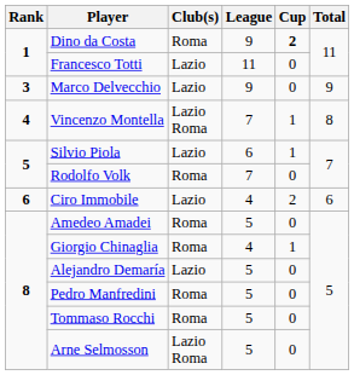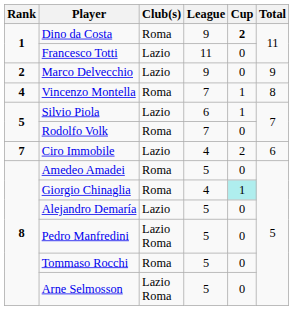 <table class="wikitable sortable">
 <tr>
 <th>Rank</th>
 <th>Player</th>
 <th>Club(s)</th>
 <th>League</th>
 <th>Cup</th>
 <th>Total</th>
 </tr>
 <tr>
 <td rowspan=2 align=center><strong>1</strong></td>
 <td> <a href='#'>Dino da Costa</a></td>
 <td>Roma</td>
 <td align=center>9</td>
 <td align=center><strong>2</strong></td>
 <td rowspan=2 align=center>11</td>
 </tr>
 <tr>
 <td> <a href='#'>Francesco Totti</a></td>
 <td>Lazio</td>
 <td align=center>11</td>
 <td align=center>0</td>
 </tr>
 <tr>
-<td align=center><strong>3</strong></td>
+<td align=center><strong>2</strong></td>
 <td> <a href='#'>Marco Delvecchio</a></td>
 <td>Lazio</td>
 <td align=center>9</td>
 <td align=center>0</td>
 <td align=center>9</td>
 </tr>
 <tr>
 <td align=center><strong>4</strong></td>
 <td> <a href='#'>Vincenzo Montella</a></td>
-<td>Lazio<br>Roma</td>
+<td>Roma</td>
 <td align=center>7</td>
 <td align=center>1</td>
 <td align=center>8</td>
 </tr>
 <tr>
 <td rowspan=2 align=center><strong>5</strong></td>
 <td> <a href='#'>Silvio Piola</a></td>
 <td>Lazio</td>
 <td align=center>6</td>
 <td align=center>1</td>
 <td rowspan=2 align=center>7</td>
 </tr>
 <tr>
 <td> <a href='#'>Rodolfo Volk</a></td>
 <td>Roma</td>
 <td align=center>7</td>
 <td align=center>0</td>
 </tr>
 <tr>
-<td align=center><strong>6</strong></td>
+<td align=center><strong>7</strong></td>
 <td> <a href='#'>Ciro Immobile</a></td>
 <td>Lazio</td>
 <td align=center>4</td>
 <td align=center>2</td>
 <td align=center>6</td>
 </tr>
 <tr>
 <td rowspan=6 align=center><strong>8</strong></td>
 <td> <a href='#'>Amedeo Amadei</a></td>
 <td>Roma</td>
 <td align=center>5</td>
 <td align=center>0</td>
 <td rowspan=6 align=center>5</td>
 </tr>
 <tr>
 <td> <a href='#'>Giorgio Chinaglia</a></td>
 <td>Roma</td>
 <td align=center>4</td>
-<td align=center>1</td>
+<td align=center style="background: paleturquoise;">1</td>
 </tr>
 <tr>
 <td> <a href='#'>Alejandro Demaría</a></td>
 <td>Lazio</td>
 <td align=center>5</td>
 <td align=center>0</td>
 </tr>
 <tr>
 <td> <a href='#'>Pedro Manfredini</a></td>
-<td>Roma</td>
+<td>Lazio<br>Roma</td>
 <td align=center>5</td>
 <td align=center>0</td>
 </tr>
 <tr>
 <td> <a href='#'>Tommaso Rocchi</a></td>
 <td>Roma</td>
 <td align=center>5</td>
 <td align=center>0</td>
 </tr>
 <tr>
 <td> <a href='#'>Arne Selmosson</a></td>
 <td>Lazio<br>Roma</td>
 <td align=center>5</td>
 <td align=center>0</td>
 </tr>
 </table>
